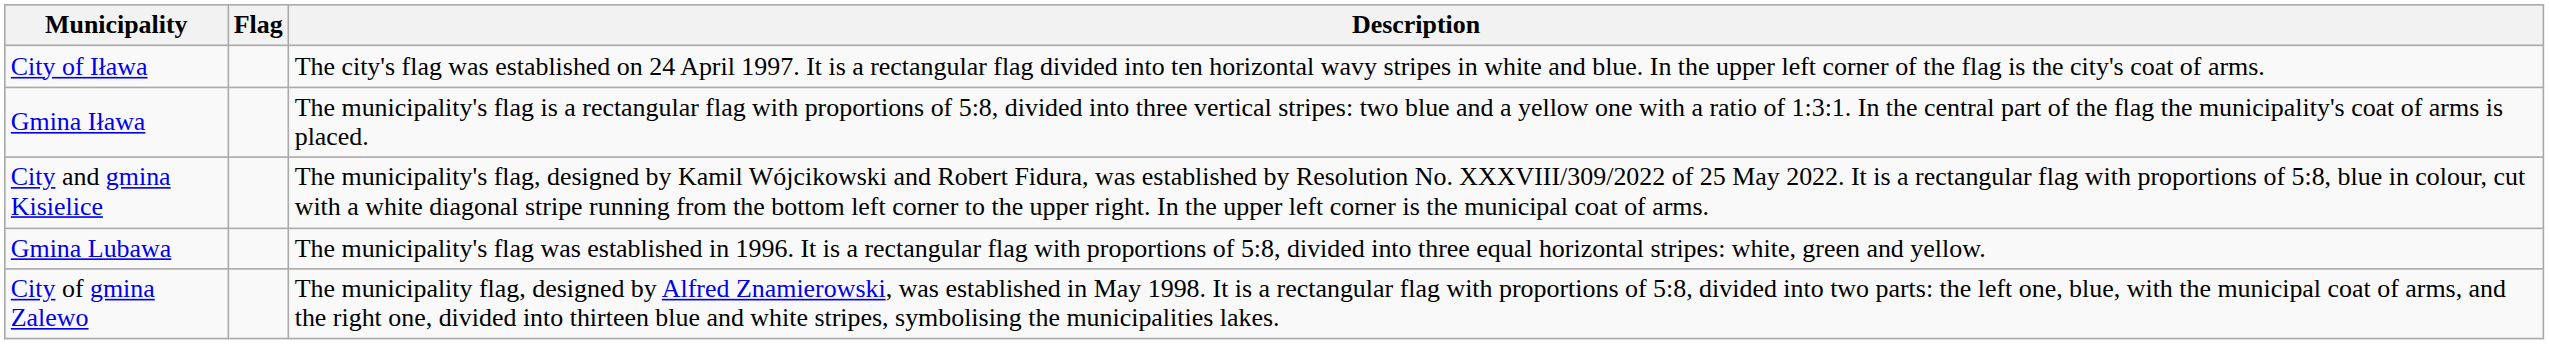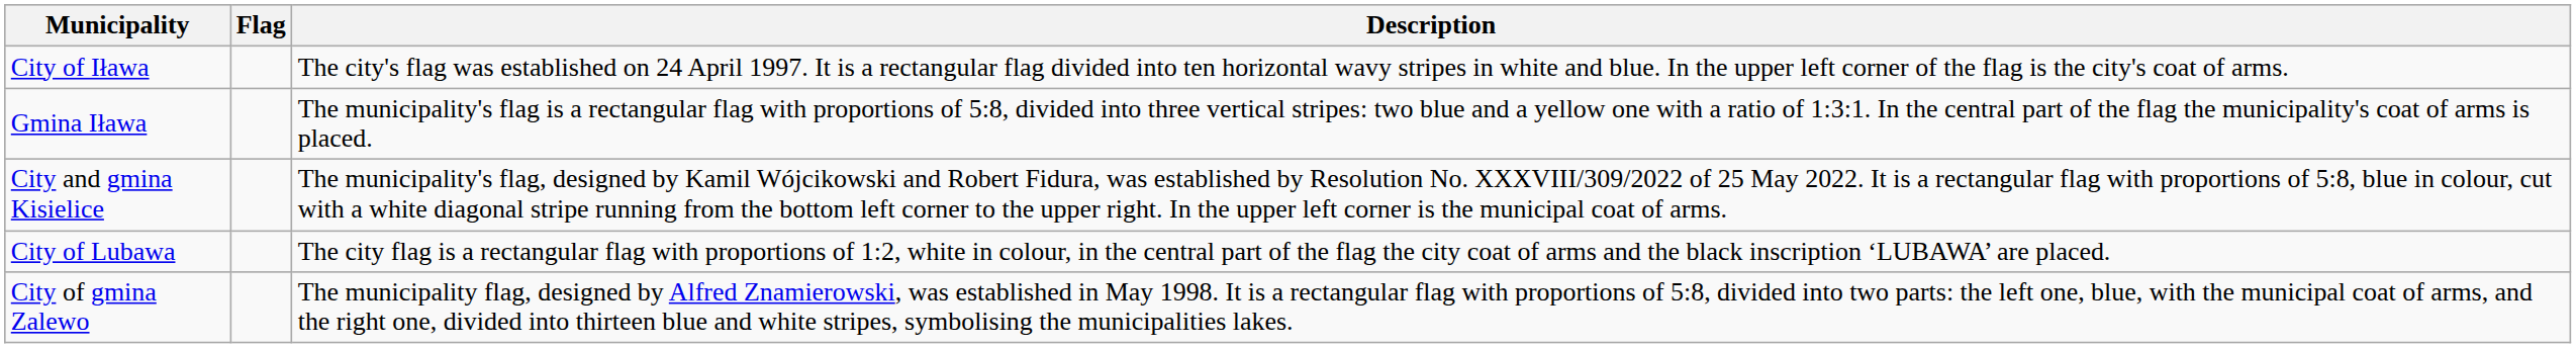 <table class="wikitable">
 <tr>
 <th>Municipality</th>
 <th>Flag</th>
 <th>Description</th>
 </tr>
 <tr>
 <td><a href='#'>City of Iława</a></td>
 <td></td>
 <td>The city's flag was established on 24 April 1997. It is a rectangular flag divided into ten horizontal wavy stripes in white and blue. In the upper left corner of the flag is the city's coat of arms.</td>
 </tr>
 <tr>
 <td><a href='#'>Gmina Iława</a></td>
 <td></td>
 <td>The municipality's flag is a rectangular flag with proportions of 5:8, divided into three vertical stripes: two blue and a yellow one with a ratio of 1:3:1. In the central part of the flag the municipality's coat of arms is placed.</td>
 </tr>
 <tr>
 <td><a href='#'>City</a> and <a href='#'>gmina Kisielice</a></td>
 <td></td>
 <td>The municipality's flag, designed by Kamil Wójcikowski and Robert Fidura, was established by Resolution No. XXXVIII/309/2022 of 25 May 2022. It is a rectangular flag with proportions of 5:8, blue in colour, cut with a white diagonal stripe running from the bottom left corner to the upper right. In the upper left corner is the municipal coat of arms.</td>
 </tr>
 <tr>
-<td><a href='#'>Gmina Lubawa</a></td>
+<td><a href='#'>City of Lubawa</a></td>
 <td></td>
-<td>The municipality's flag was established in 1996. It is a rectangular flag with proportions of 5:8, divided into three equal horizontal stripes: white, green and yellow.</td>
+<td>The city flag is a rectangular flag with proportions of 1:2, white in colour, in the central part of the flag the city coat of arms and the black inscription ‘LUBAWA’ are placed.</td>
 </tr>
 <tr>
 <td><a href='#'>City</a> of <a href='#'>gmina Zalewo</a></td>
 <td></td>
 <td>The municipality flag, designed by <a href='#'>Alfred Znamierowski</a>, was established in May 1998. It is a rectangular flag with proportions of 5:8, divided into two parts: the left one, blue, with the municipal coat of arms, and the right one, divided into thirteen blue and white stripes, symbolising the municipalities lakes.</td>
 </tr>
 </table>
